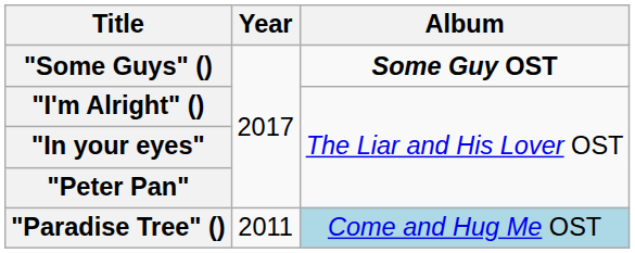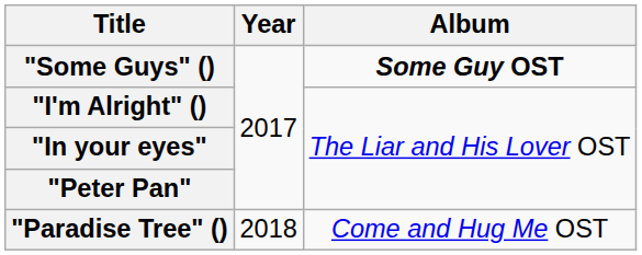 <table class="wikitable plainrowheaders" style="text-align:center">
 <tr>
 <th scope="col">Title</th>
 <th scope="col">Year</th>
 <th scope="col">Album</th>
 </tr>
 <tr>
 <th scope="row">"Some Guys" ()<br></th>
 <td rowspan="4">2017</td>
 <td><strong><em>Some Guy</em> OST</strong></td>
 </tr>
 <tr>
 <th scope="row">"I'm Alright" ()<br></th>
 <td rowspan="3"><em><a href='#'>The Liar and His Lover</a></em> OST</td>
 </tr>
 <tr>
 <th scope="row">"In your eyes"<br></th>
 </tr>
 <tr>
 <th scope="row">"Peter Pan"<br></th>
 </tr>
 <tr>
 <th scope="row">"Paradise Tree" ()</th>
-<td>2011</td>
-<td style="background: lightblue;"><em><a href='#'>Come and Hug Me</a></em> OST</td>
+<td>2018</td>
+<td><em><a href='#'>Come and Hug Me</a></em> OST</td>
 </tr>
 </table>
